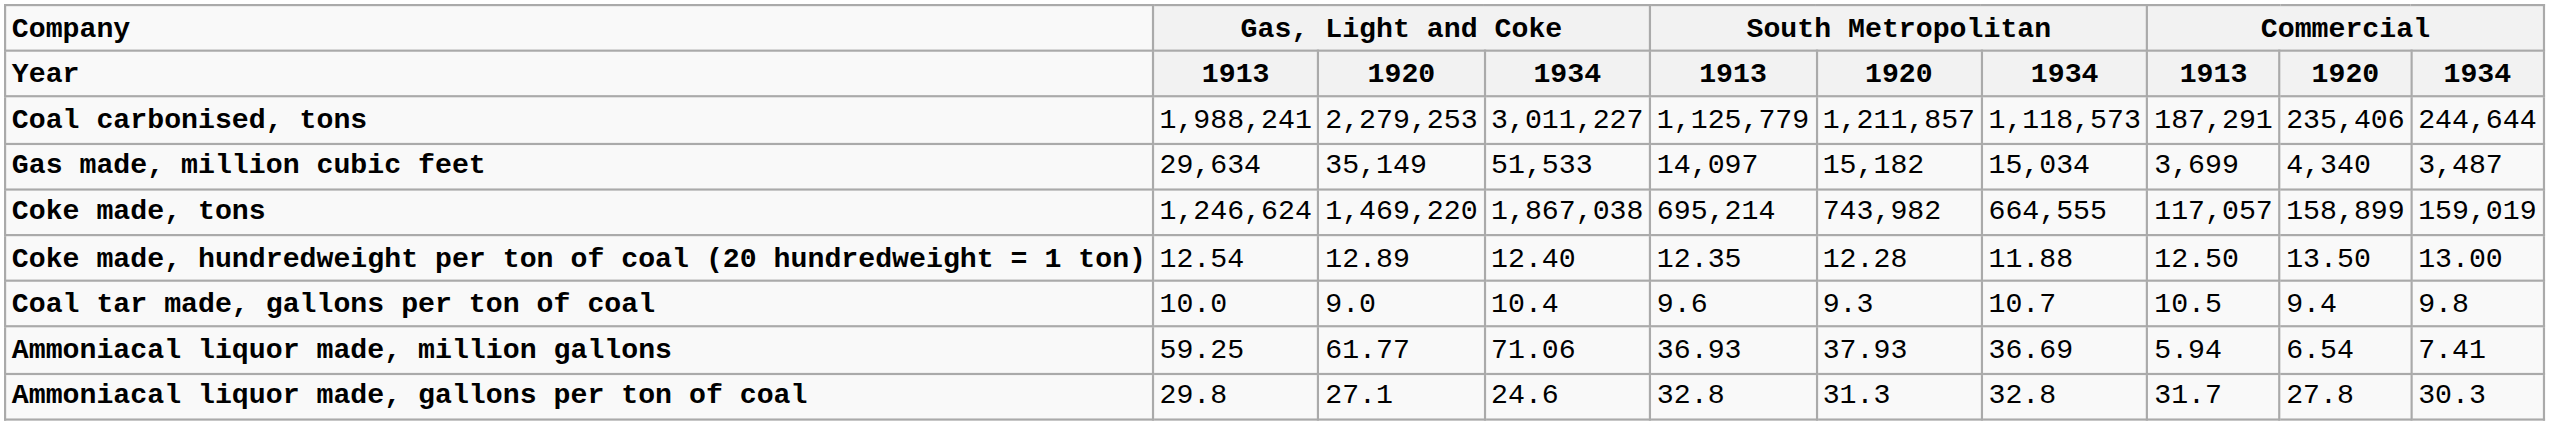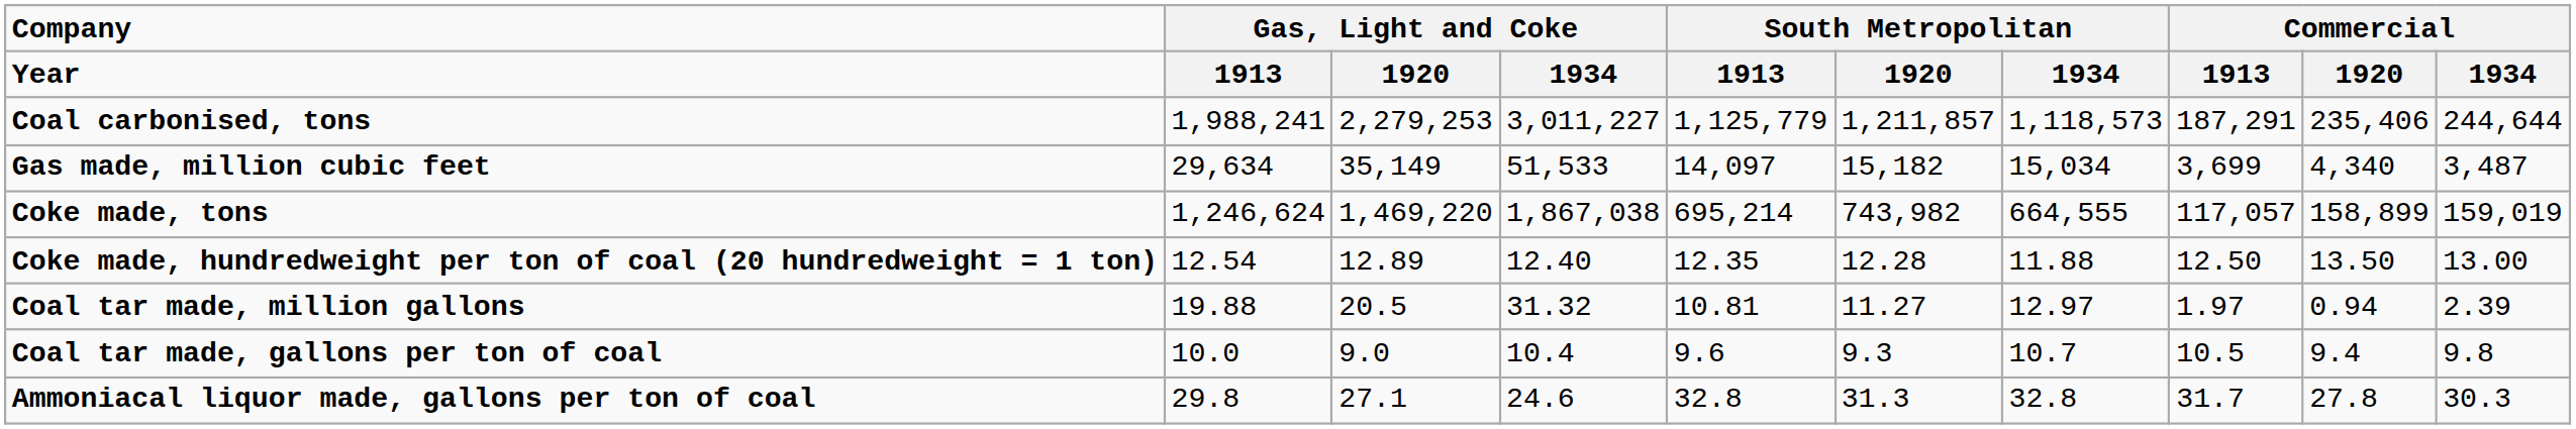 <table class="wikitable">
 <tr>
 <td><strong>Company</strong></td>
 <th colspan="3">Gas, Light  and Coke</th>
 <th colspan="3">South  Metropolitan</th>
 <th colspan="3">Commercial</th>
 </tr>
 <tr>
 <td><strong>Year</strong></td>
 <th>1913</th>
 <th>1920</th>
 <th>1934</th>
 <th>1913</th>
 <th>1920</th>
 <th>1934</th>
 <th>1913</th>
 <th>1920</th>
 <th>1934</th>
 </tr>
 <tr>
 <td><strong>Coal carbonised,  tons</strong></td>
 <td>1,988,241</td>
 <td>2,279,253</td>
 <td>3,011,227</td>
 <td>1,125,779</td>
 <td>1,211,857</td>
 <td>1,118,573</td>
 <td>187,291</td>
 <td>235,406</td>
 <td>244,644</td>
 </tr>
 <tr>
 <td><strong>Gas made, million  cubic feet</strong></td>
 <td>29,634</td>
 <td>35,149</td>
 <td>51,533</td>
 <td>14,097</td>
 <td>15,182</td>
 <td>15,034</td>
 <td>3,699</td>
 <td>4,340</td>
 <td>3,487</td>
 </tr>
 <tr>
 <td><strong>Coke made,  tons</strong></td>
 <td>1,246,624</td>
 <td>1,469,220</td>
 <td>1,867,038</td>
 <td>695,214</td>
 <td>743,982</td>
 <td>664,555</td>
 <td>117,057</td>
 <td>158,899</td>
 <td>159,019</td>
 </tr>
 <tr>
 <td><strong>Coke made,  hundredweight per ton of coal (20 hundredweight = 1 ton)</strong></td>
 <td>12.54</td>
 <td>12.89</td>
 <td>12.40</td>
 <td>12.35</td>
 <td>12.28</td>
 <td>11.88</td>
 <td>12.50</td>
 <td>13.50</td>
 <td>13.00</td>
 </tr>
 <tr>
+<td><strong>Coal tar  made, million gallons</strong></td>
+<td>19.88</td>
+<td>20.5</td>
+<td>31.32</td>
+<td>10.81</td>
+<td>11.27</td>
+<td>12.97</td>
+<td>1.97</td>
+<td>0.94</td>
+<td>2.39</td>
+</tr>
+<tr>
 <td><strong>Coal tar  made, gallons per ton of coal</strong></td>
 <td>10.0</td>
 <td>9.0</td>
 <td>10.4</td>
 <td>9.6</td>
 <td>9.3</td>
 <td>10.7</td>
 <td>10.5</td>
 <td>9.4</td>
 <td>9.8</td>
-</tr>
-<tr>
-<td><strong>Ammoniacal  liquor made, million gallons</strong></td>
-<td>59.25</td>
-<td>61.77</td>
-<td>71.06</td>
-<td>36.93</td>
-<td>37.93</td>
-<td>36.69</td>
-<td>5.94</td>
-<td>6.54</td>
-<td>7.41</td>
 </tr>
 <tr>
 <td><strong>Ammoniacal liquor  made, gallons per ton of coal</strong></td>
 <td>29.8</td>
 <td>27.1</td>
 <td>24.6</td>
 <td>32.8</td>
 <td>31.3</td>
 <td>32.8</td>
 <td>31.7</td>
 <td>27.8</td>
 <td>30.3</td>
 </tr>
 </table>
